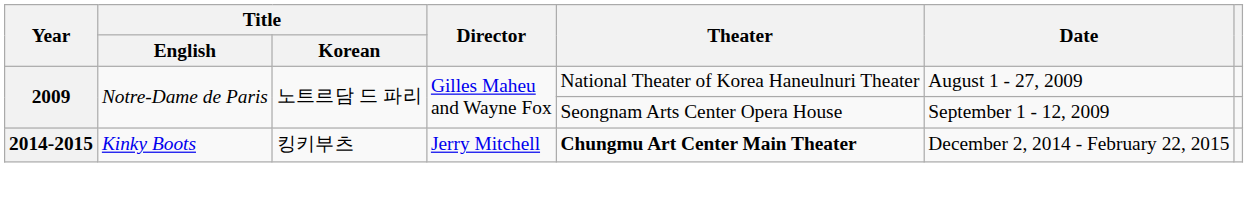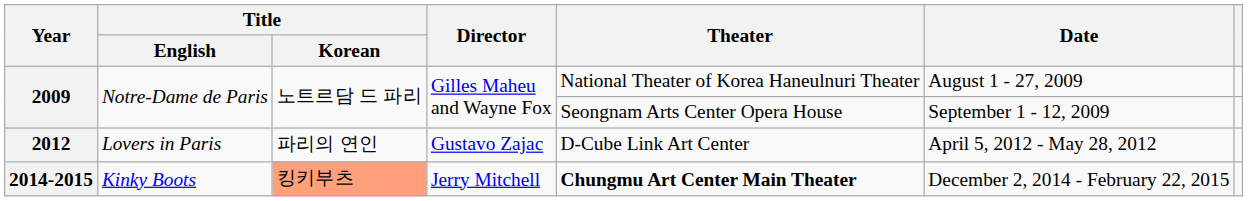 <table class="wikitable sortable plainrowheaders">
 <tr>
 <th rowspan="2" scope="col">Year</th>
 <th colspan="2" scope="col">Title</th>
 <th rowspan="2" scope="col">Director</th>
 <th rowspan="2" scope="col">Theater</th>
 <th rowspan="2" scope="col">Date</th>
 <th rowspan="2" scope="col" class="unsortable"></th>
 </tr>
 <tr>
 <th>English</th>
 <th>Korean</th>
 </tr>
 <tr>
 <th rowspan="2" scope="row">2009</th>
 <td rowspan="2"><em>Notre-Dame de Paris</em></td>
 <td rowspan="2">노트르담 드 파리</td>
 <td rowspan="2"><a href='#'>Gilles Maheu</a><br>and Wayne Fox</td>
 <td>National Theater of Korea Haneulnuri Theater</td>
 <td>August 1 - 27, 2009</td>
 <td></td>
 </tr>
 <tr>
 <td>Seongnam Arts Center Opera House</td>
 <td>September 1 - 12, 2009</td>
 <td></td>
 </tr>
 <tr>
+<th scope="row">2012</th>
+<td><em>Lovers in Paris</em></td>
+<td>파리의 연인</td>
+<td><a href='#'>Gustavo Zajac</a></td>
+<td>D-Cube Link Art Center</td>
+<td>April 5, 2012 - May 28, 2012</td>
+<td></td>
+</tr>
+<tr>
 <th scope="row">2014-2015</th>
 <td><em><a href='#'>Kinky Boots</a></em></td>
-<td>킹키부츠</td>
+<td style="background: lightsalmon;">킹키부츠</td>
 <td><a href='#'>Jerry Mitchell</a></td>
 <td><strong>Chungmu Art Center Main Theater</strong></td>
 <td>December 2, 2014 - February 22, 2015</td>
 <td></td>
 </tr>
 </table>
